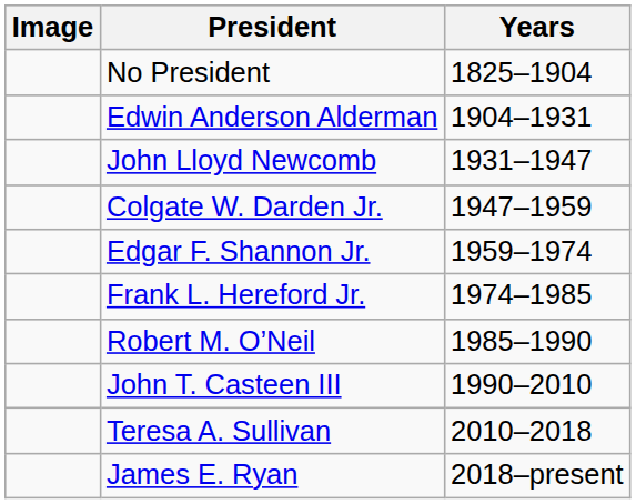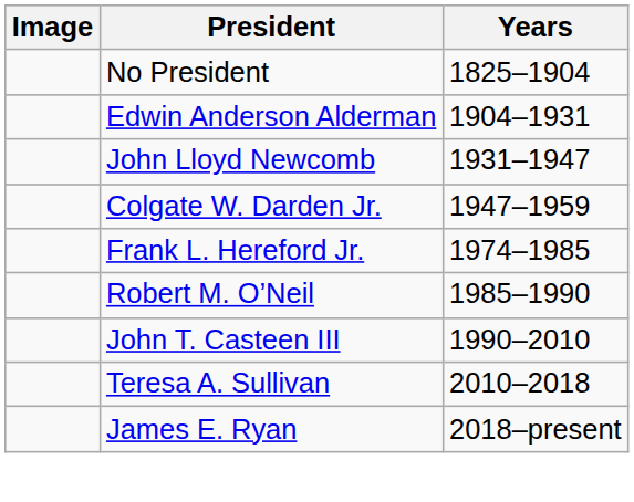 <table class="wikitable" '>
 <tr>
 <th>Image</th>
 <th>President</th>
 <th>Years</th>
 </tr>
 <tr>
 <td></td>
 <td>No President</td>
 <td>1825–1904</td>
 </tr>
 <tr>
 <td></td>
 <td><a href='#'>Edwin Anderson Alderman</a></td>
 <td>1904–1931</td>
 </tr>
 <tr>
 <td></td>
 <td><a href='#'>John Lloyd Newcomb</a></td>
 <td>1931–1947</td>
 </tr>
 <tr>
 <td></td>
 <td><a href='#'>Colgate W. Darden Jr.</a></td>
 <td>1947–1959</td>
 </tr>
 <tr>
 <td></td>
-<td><a href='#'>Edgar F. Shannon Jr.</a></td>
-<td>1959–1974</td>
-</tr>
-<tr>
-<td></td>
 <td><a href='#'>Frank L. Hereford Jr.</a></td>
 <td>1974–1985</td>
 </tr>
 <tr>
 <td></td>
 <td><a href='#'>Robert M. O’Neil</a></td>
 <td>1985–1990</td>
 </tr>
 <tr>
 <td></td>
 <td><a href='#'>John T. Casteen III</a></td>
 <td>1990–2010</td>
 </tr>
 <tr>
 <td></td>
 <td><a href='#'>Teresa A. Sullivan</a></td>
 <td>2010–2018</td>
 </tr>
 <tr>
 <td></td>
 <td><a href='#'>James E. Ryan</a></td>
 <td>2018–present</td>
 </tr>
 </table>
